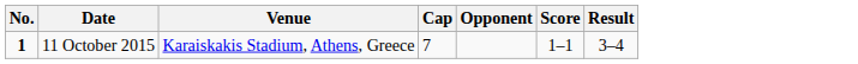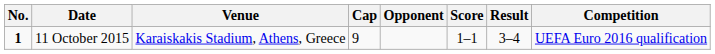 <table class="wikitable sortable">
 <tr>
 <th scope="col">No.</th>
 <th scope="col">Date</th>
 <th scope="col">Venue</th>
 <th>Cap</th>
 <th scope="col">Opponent</th>
 <th scope="col">Score</th>
 <th scope="col">Result</th>
+<th scope="col">Competition</th>
 </tr>
 <tr>
 <td align="center"><strong>1</strong></td>
 <td>11 October 2015</td>
 <td><a href='#'>Karaiskakis Stadium</a>, <a href='#'>Athens</a>, Greece</td>
-<td>7</td>
+<td>9</td>
 <td></td>
 <td align="center">1–1</td>
 <td align="center">3–4</td>
+<td><a href='#'>UEFA Euro 2016 qualification</a></td>
 </tr>
 </table>
